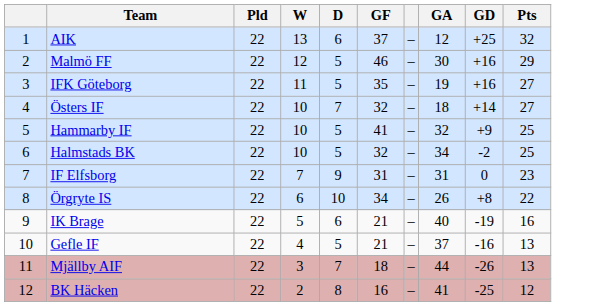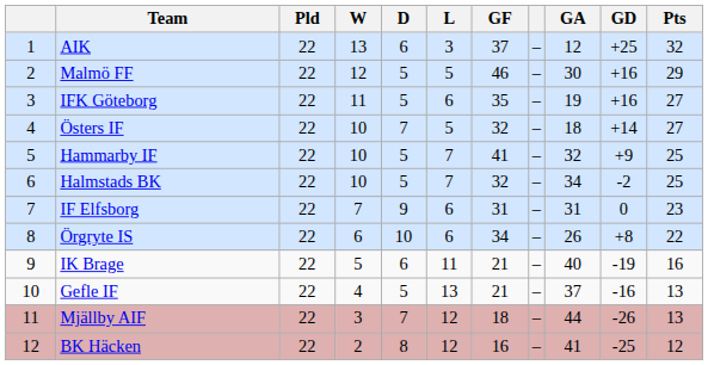 <table class="wikitable" style="text-align: center">
 <tr>
 <th style="width: 40px;"></th>
 <th style="width: 200px;">Team</th>
 <th style="width: 45px;">Pld</th>
 <th style="width: 35px;">W</th>
 <th style="width: 35px;">D</th>
+<th style="width: 35px;">L</th>
 <th style="width: 45px;">GF</th>
 <th></th>
 <th style="width: 45px;">GA</th>
 <th style="width: 35px;">GD</th>
 <th style="width: 45px;">Pts</th>
 </tr>
 <tr style="background: #d2e6ff">
 <td>1</td>
 <td style="text-align: left;"><a href='#'>AIK</a></td>
 <td>22</td>
 <td>13</td>
 <td>6</td>
+<td>3</td>
 <td>37</td>
 <td>–</td>
 <td>12</td>
 <td>+25</td>
 <td>32</td>
 </tr>
 <tr style="background: #d2e6ff">
 <td>2</td>
 <td style="text-align: left;"><a href='#'>Malmö FF</a></td>
 <td>22</td>
 <td>12</td>
+<td>5</td>
 <td>5</td>
 <td>46</td>
 <td>–</td>
 <td>30</td>
 <td>+16</td>
 <td>29</td>
 </tr>
 <tr style="background: #d2e6ff">
 <td>3</td>
 <td style="text-align: left;"><a href='#'>IFK Göteborg</a></td>
 <td>22</td>
 <td>11</td>
 <td>5</td>
+<td>6</td>
 <td>35</td>
 <td>–</td>
 <td>19</td>
 <td>+16</td>
 <td>27</td>
 </tr>
 <tr style="background: #d2e6ff">
 <td>4</td>
 <td style="text-align: left;"><a href='#'>Östers IF</a></td>
 <td>22</td>
 <td>10</td>
 <td>7</td>
+<td>5</td>
 <td>32</td>
 <td>–</td>
 <td>18</td>
 <td>+14</td>
 <td>27</td>
 </tr>
 <tr style="background: #d2e6ff">
 <td>5</td>
 <td style="text-align: left;"><a href='#'>Hammarby IF</a></td>
 <td>22</td>
 <td>10</td>
 <td>5</td>
+<td>7</td>
 <td>41</td>
 <td>–</td>
 <td>32</td>
 <td>+9</td>
 <td>25</td>
 </tr>
 <tr style="background: #d2e6ff">
 <td>6</td>
 <td style="text-align: left;"><a href='#'>Halmstads BK</a></td>
 <td>22</td>
 <td>10</td>
 <td>5</td>
+<td>7</td>
 <td>32</td>
 <td>–</td>
 <td>34</td>
 <td>-2</td>
 <td>25</td>
 </tr>
 <tr style="background: #d2e6ff">
 <td>7</td>
 <td style="text-align: left;"><a href='#'>IF Elfsborg</a></td>
 <td>22</td>
 <td>7</td>
 <td>9</td>
+<td>6</td>
 <td>31</td>
 <td>–</td>
 <td>31</td>
 <td>0</td>
 <td>23</td>
 </tr>
 <tr style="background: #d2e6ff">
 <td>8</td>
 <td style="text-align: left;"><a href='#'>Örgryte IS</a></td>
 <td>22</td>
 <td>6</td>
 <td>10</td>
+<td>6</td>
 <td>34</td>
 <td>–</td>
 <td>26</td>
 <td>+8</td>
 <td>22</td>
 </tr>
 <tr>
 <td>9</td>
 <td style="text-align: left;"><a href='#'>IK Brage</a></td>
 <td>22</td>
 <td>5</td>
 <td>6</td>
+<td>11</td>
 <td>21</td>
 <td>–</td>
 <td>40</td>
 <td>-19</td>
 <td>16</td>
 </tr>
 <tr>
 <td>10</td>
 <td style="text-align: left;"><a href='#'>Gefle IF</a></td>
 <td>22</td>
 <td>4</td>
 <td>5</td>
+<td>13</td>
 <td>21</td>
 <td>–</td>
 <td>37</td>
 <td>-16</td>
 <td>13</td>
 </tr>
 <tr style="background: #deb0b0">
 <td>11</td>
 <td style="text-align: left;"><a href='#'>Mjällby AIF</a></td>
 <td>22</td>
 <td>3</td>
 <td>7</td>
+<td>12</td>
 <td>18</td>
 <td>–</td>
 <td>44</td>
 <td>-26</td>
 <td>13</td>
 </tr>
 <tr style="background: #deb0b0">
 <td>12</td>
 <td style="text-align: left;"><a href='#'>BK Häcken</a></td>
 <td>22</td>
 <td>2</td>
 <td>8</td>
+<td>12</td>
 <td>16</td>
 <td>–</td>
 <td>41</td>
 <td>-25</td>
 <td>12</td>
 </tr>
 </table>
